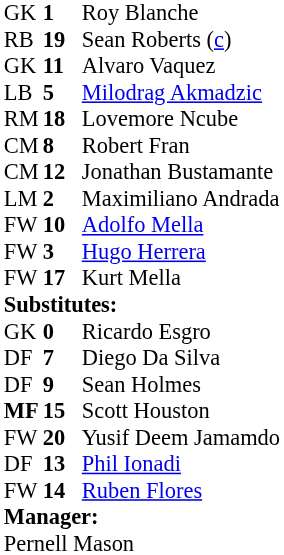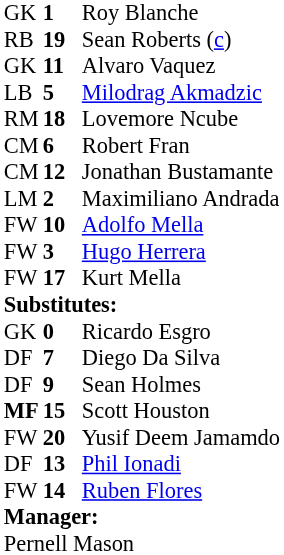 <table cellspacing="0" cellpadding="0" style="font-size:90%; margin:auto;">
 <tr>
 <th width=25></th>
 <th width=25></th>
 </tr>
 <tr>
 <td>GK</td>
 <td><strong>1</strong></td>
 <td> Roy Blanche</td>
 </tr>
 <tr>
 <td>RB</td>
 <td><strong>19</strong></td>
 <td>Sean Roberts (<a href='#'>c</a>)</td>
 </tr>
 <tr>
 <td>GK</td>
 <td><strong>11</strong></td>
 <td> Alvaro Vaquez</td>
 <td></td>
 <td></td>
 </tr>
 <tr>
 <td>LB</td>
 <td><strong>5</strong></td>
 <td> <a href='#'>Milodrag Akmadzic</a></td>
 </tr>
 <tr>
 <td>RM</td>
 <td><strong>18</strong></td>
 <td>Lovemore Ncube</td>
 <td></td>
 <td></td>
 </tr>
 <tr>
 <td>CM</td>
-<td><strong>8</strong></td>
+<td><strong>6</strong></td>
 <td>Robert Fran</td>
 <td></td>
 <td></td>
 </tr>
 <tr>
 <td>CM</td>
 <td><strong>12</strong></td>
 <td> Jonathan Bustamante</td>
 <td></td>
 <td></td>
 </tr>
 <tr>
 <td>LM</td>
 <td><strong>2</strong></td>
 <td>Maximiliano Andrada</td>
 <td></td>
 <td></td>
 </tr>
 <tr>
 <td>FW</td>
 <td><strong>10</strong></td>
 <td> <a href='#'>Adolfo Mella</a></td>
 <td></td>
 <td></td>
 </tr>
 <tr>
 <td>FW</td>
 <td><strong>3</strong></td>
 <td> <a href='#'>Hugo Herrera</a></td>
 <td></td>
 <td></td>
 </tr>
 <tr>
 <td>FW</td>
 <td><strong>17</strong></td>
 <td>Kurt Mella</td>
 <td></td>
 <td></td>
 </tr>
 <tr>
 <td colspan=3><strong>Substitutes:</strong></td>
 </tr>
 <tr>
 <td>GK</td>
 <td><strong>0</strong></td>
 <td>Ricardo Esgro</td>
 <td></td>
 <td></td>
 </tr>
 <tr>
 <td>DF</td>
 <td><strong>7</strong></td>
 <td>Diego Da Silva</td>
 <td></td>
 <td></td>
 </tr>
 <tr>
 <td>DF</td>
 <td><strong>9</strong></td>
 <td> Sean Holmes</td>
 <td></td>
 <td></td>
 </tr>
 <tr>
 <td><strong>MF</strong></td>
 <td><strong>15</strong></td>
 <td>Scott Houston</td>
 <td></td>
 <td></td>
 </tr>
 <tr>
 <td>FW</td>
 <td><strong>20</strong></td>
 <td>Yusif Deem Jamamdo</td>
 <td></td>
 <td></td>
 </tr>
 <tr>
 <td>DF</td>
 <td><strong>13</strong></td>
 <td> <a href='#'>Phil Ionadi</a></td>
 <td></td>
 <td> </td>
 </tr>
 <tr>
 <td>FW</td>
 <td><strong>14</strong></td>
 <td> <a href='#'>Ruben Flores</a></td>
 <td></td>
 <td></td>
 </tr>
 <tr>
 <td colspan=3><strong>Manager:</strong></td>
 </tr>
 <tr>
 <td colspan=4> Pernell Mason</td>
 </tr>
 </table>
